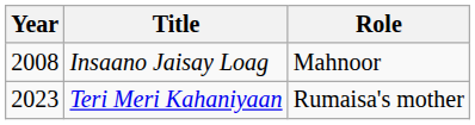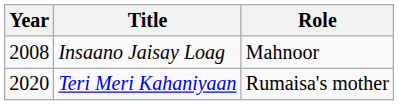 <table class="wikitable sortable plainrowheaders">
 <tr style="text-align:center;">
 <th scope="col">Year</th>
 <th scope="col">Title</th>
 <th scope="col">Role</th>
 </tr>
 <tr>
 <td>2008</td>
 <td><em>Insaano Jaisay Loag</em></td>
 <td>Mahnoor</td>
 </tr>
 <tr>
-<td>2023</td>
+<td>2020</td>
 <td><em><a href='#'>Teri Meri Kahaniyaan</a></em></td>
 <td>Rumaisa's mother</td>
 </tr>
 </table>
